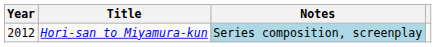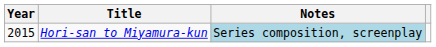 <table class="wikitable">
 <tr>
 <th>Year</th>
 <th>Title</th>
 <th>Notes</th>
 <th class="unsortable"></th>
 </tr>
 <tr>
-<td>2012</td>
+<td>2015</td>
 <td><em><a href='#'>Hori-san to Miyamura-kun</a></em></td>
 <td style="background: lightblue;">Series composition, screenplay</td>
 <td></td>
 </tr>
 </table>
